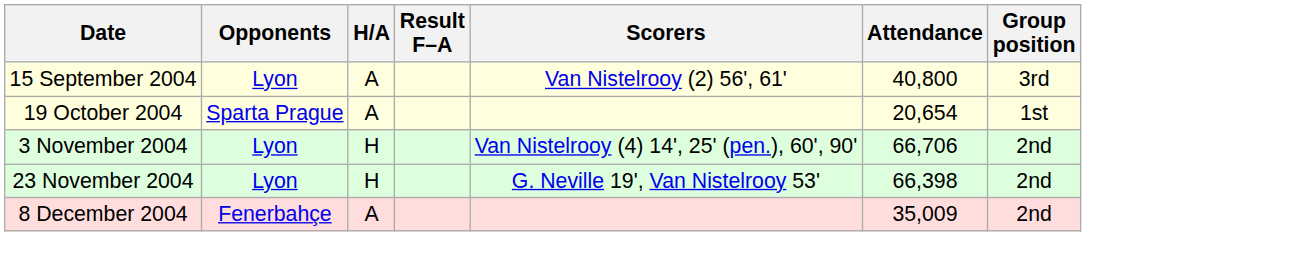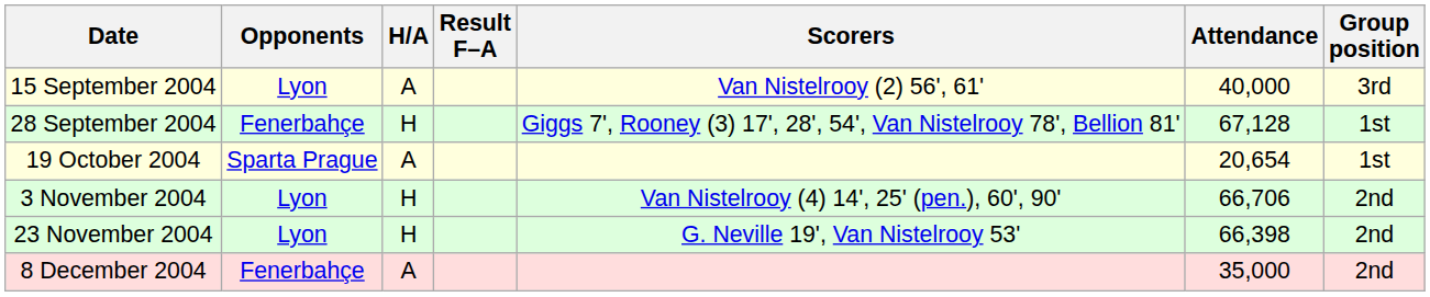 <table class="wikitable" style="text-align:center">
 <tr>
 <th>Date</th>
 <th>Opponents</th>
 <th>H/A</th>
 <th>Result<br>F–A</th>
 <th>Scorers</th>
 <th>Attendance</th>
 <th>Group<br>position</th>
 </tr>
 <tr style="background:#ffd">
 <td>15 September 2004</td>
 <td><a href='#'>Lyon</a></td>
 <td>A</td>
 <td></td>
 <td><a href='#'>Van Nistelrooy</a> (2) 56', 61'</td>
-<td>40,800</td>
+<td>40,000</td>
 <td>3rd</td>
+</tr>
+<tr style="background:#dfd">
+<td>28 September 2004</td>
+<td><a href='#'>Fenerbahçe</a></td>
+<td>H</td>
+<td></td>
+<td><a href='#'>Giggs</a> 7', <a href='#'>Rooney</a> (3) 17', 28', 54', <a href='#'>Van Nistelrooy</a> 78', <a href='#'>Bellion</a> 81'</td>
+<td>67,128</td>
+<td>1st</td>
 </tr>
 <tr style="background:#ffd">
 <td>19 October 2004</td>
 <td><a href='#'>Sparta Prague</a></td>
 <td>A</td>
 <td></td>
 <td></td>
 <td>20,654</td>
 <td>1st</td>
 </tr>
 <tr style="background:#dfd">
 <td>3 November 2004</td>
 <td><a href='#'>Lyon</a></td>
 <td>H</td>
 <td></td>
 <td><a href='#'>Van Nistelrooy</a> (4) 14', 25' (<a href='#'>pen.</a>), 60', 90'</td>
 <td>66,706</td>
 <td>2nd</td>
 </tr>
 <tr style="background:#dfd">
 <td>23 November 2004</td>
 <td><a href='#'>Lyon</a></td>
 <td>H</td>
 <td></td>
 <td><a href='#'>G. Neville</a> 19', <a href='#'>Van Nistelrooy</a> 53'</td>
 <td>66,398</td>
 <td>2nd</td>
 </tr>
 <tr style="background:#fdd">
 <td>8 December 2004</td>
 <td><a href='#'>Fenerbahçe</a></td>
 <td>A</td>
 <td></td>
 <td></td>
-<td>35,009</td>
+<td>35,000</td>
 <td>2nd</td>
 </tr>
 </table>
